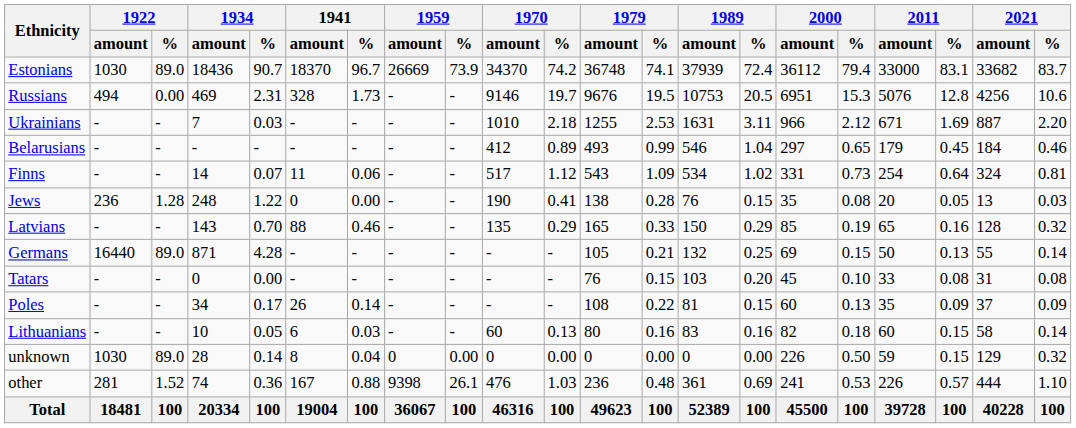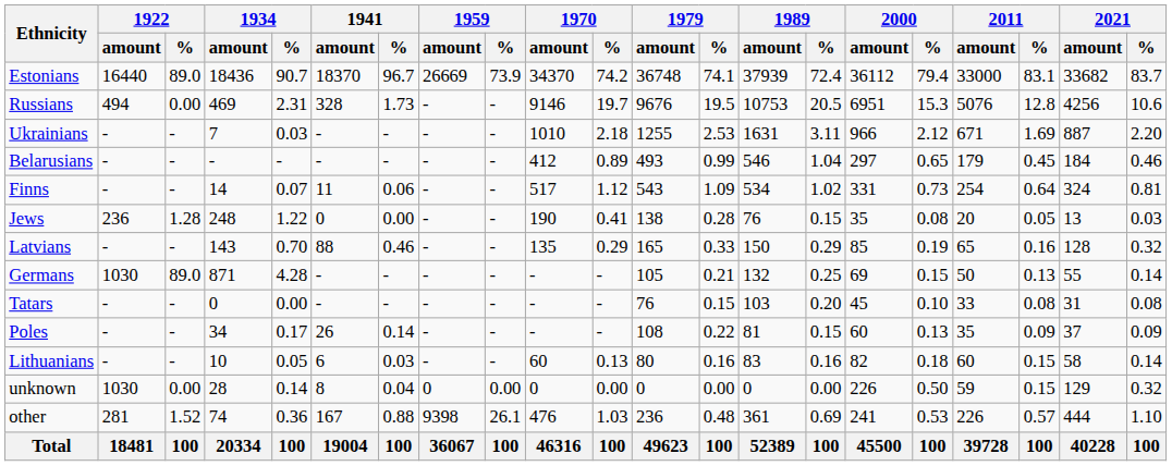 <table class="wikitable sortable">
 <tr>
 <th rowspan="2">Ethnicity</th>
 <th colspan="2"><a href='#'>1922</a></th>
 <th colspan="2"><a href='#'>1934</a></th>
 <th colspan="2">1941</th>
 <th colspan="2"><a href='#'>1959</a></th>
 <th colspan="2"><a href='#'>1970</a></th>
 <th colspan="2"><a href='#'>1979</a></th>
 <th colspan="2"><a href='#'>1989</a></th>
 <th colspan="2"><a href='#'>2000</a></th>
 <th colspan="2"><a href='#'>2011</a></th>
 <th colspan="2"><a href='#'>2021</a></th>
 </tr>
 <tr>
 <th>amount</th>
 <th>%</th>
 <th>amount</th>
 <th>%</th>
 <th>amount</th>
 <th>%</th>
 <th>amount</th>
 <th>%</th>
 <th>amount</th>
 <th>%</th>
 <th>amount</th>
 <th>%</th>
 <th>amount</th>
 <th>%</th>
 <th>amount</th>
 <th>%</th>
 <th>amount</th>
 <th>%</th>
 <th>amount</th>
 <th>%</th>
 </tr>
 <tr>
 <td><a href='#'>Estonians</a></td>
-<td>1030</td>
+<td>16440</td>
 <td>89.0</td>
 <td>18436</td>
 <td>90.7</td>
 <td>18370</td>
 <td>96.7</td>
 <td>26669</td>
 <td>73.9</td>
 <td>34370</td>
 <td>74.2</td>
 <td>36748</td>
 <td>74.1</td>
 <td>37939</td>
 <td>72.4</td>
 <td>36112</td>
 <td>79.4</td>
 <td>33000</td>
 <td>83.1</td>
 <td>33682</td>
 <td>83.7</td>
 </tr>
 <tr>
 <td><a href='#'>Russians</a></td>
 <td>494</td>
 <td>0.00</td>
 <td>469</td>
 <td>2.31</td>
 <td>328</td>
 <td>1.73</td>
 <td>-</td>
 <td>-</td>
 <td>9146</td>
 <td>19.7</td>
 <td>9676</td>
 <td>19.5</td>
 <td>10753</td>
 <td>20.5</td>
 <td>6951</td>
 <td>15.3</td>
 <td>5076</td>
 <td>12.8</td>
 <td>4256</td>
 <td>10.6</td>
 </tr>
 <tr>
 <td><a href='#'>Ukrainians</a></td>
 <td>-</td>
 <td>-</td>
 <td>7</td>
 <td>0.03</td>
 <td>-</td>
 <td>-</td>
 <td>-</td>
 <td>-</td>
 <td>1010</td>
 <td>2.18</td>
 <td>1255</td>
 <td>2.53</td>
 <td>1631</td>
 <td>3.11</td>
 <td>966</td>
 <td>2.12</td>
 <td>671</td>
 <td>1.69</td>
 <td>887</td>
 <td>2.20</td>
 </tr>
 <tr>
 <td><a href='#'>Belarusians</a></td>
 <td>-</td>
 <td>-</td>
 <td>-</td>
 <td>-</td>
 <td>-</td>
 <td>-</td>
 <td>-</td>
 <td>-</td>
 <td>412</td>
 <td>0.89</td>
 <td>493</td>
 <td>0.99</td>
 <td>546</td>
 <td>1.04</td>
 <td>297</td>
 <td>0.65</td>
 <td>179</td>
 <td>0.45</td>
 <td>184</td>
 <td>0.46</td>
 </tr>
 <tr>
 <td><a href='#'>Finns</a></td>
 <td>-</td>
 <td>-</td>
 <td>14</td>
 <td>0.07</td>
 <td>11</td>
 <td>0.06</td>
 <td>-</td>
 <td>-</td>
 <td>517</td>
 <td>1.12</td>
 <td>543</td>
 <td>1.09</td>
 <td>534</td>
 <td>1.02</td>
 <td>331</td>
 <td>0.73</td>
 <td>254</td>
 <td>0.64</td>
 <td>324</td>
 <td>0.81</td>
 </tr>
 <tr>
 <td><a href='#'>Jews</a></td>
 <td>236</td>
 <td>1.28</td>
 <td>248</td>
 <td>1.22</td>
 <td>0</td>
 <td>0.00</td>
 <td>-</td>
 <td>-</td>
 <td>190</td>
 <td>0.41</td>
 <td>138</td>
 <td>0.28</td>
 <td>76</td>
 <td>0.15</td>
 <td>35</td>
 <td>0.08</td>
 <td>20</td>
 <td>0.05</td>
 <td>13</td>
 <td>0.03</td>
 </tr>
 <tr>
 <td><a href='#'>Latvians</a></td>
 <td>-</td>
 <td>-</td>
 <td>143</td>
 <td>0.70</td>
 <td>88</td>
 <td>0.46</td>
 <td>-</td>
 <td>-</td>
 <td>135</td>
 <td>0.29</td>
 <td>165</td>
 <td>0.33</td>
 <td>150</td>
 <td>0.29</td>
 <td>85</td>
 <td>0.19</td>
 <td>65</td>
 <td>0.16</td>
 <td>128</td>
 <td>0.32</td>
 </tr>
 <tr>
 <td><a href='#'>Germans</a></td>
-<td>16440</td>
+<td>1030</td>
 <td>89.0</td>
 <td>871</td>
 <td>4.28</td>
 <td>-</td>
 <td>-</td>
 <td>-</td>
 <td>-</td>
 <td>-</td>
 <td>-</td>
 <td>105</td>
 <td>0.21</td>
 <td>132</td>
 <td>0.25</td>
 <td>69</td>
 <td>0.15</td>
 <td>50</td>
 <td>0.13</td>
 <td>55</td>
 <td>0.14</td>
 </tr>
 <tr>
 <td><a href='#'>Tatars</a></td>
 <td>-</td>
 <td>-</td>
 <td>0</td>
 <td>0.00</td>
 <td>-</td>
 <td>-</td>
 <td>-</td>
 <td>-</td>
 <td>-</td>
 <td>-</td>
 <td>76</td>
 <td>0.15</td>
 <td>103</td>
 <td>0.20</td>
 <td>45</td>
 <td>0.10</td>
 <td>33</td>
 <td>0.08</td>
 <td>31</td>
 <td>0.08</td>
 </tr>
 <tr>
 <td><a href='#'>Poles</a></td>
 <td>-</td>
 <td>-</td>
 <td>34</td>
 <td>0.17</td>
 <td>26</td>
 <td>0.14</td>
 <td>-</td>
 <td>-</td>
 <td>-</td>
 <td>-</td>
 <td>108</td>
 <td>0.22</td>
 <td>81</td>
 <td>0.15</td>
 <td>60</td>
 <td>0.13</td>
 <td>35</td>
 <td>0.09</td>
 <td>37</td>
 <td>0.09</td>
 </tr>
 <tr>
 <td><a href='#'>Lithuanians</a></td>
 <td>-</td>
 <td>-</td>
 <td>10</td>
 <td>0.05</td>
 <td>6</td>
 <td>0.03</td>
 <td>-</td>
 <td>-</td>
 <td>60</td>
 <td>0.13</td>
 <td>80</td>
 <td>0.16</td>
 <td>83</td>
 <td>0.16</td>
 <td>82</td>
 <td>0.18</td>
 <td>60</td>
 <td>0.15</td>
 <td>58</td>
 <td>0.14</td>
 </tr>
 <tr>
 <td>unknown</td>
 <td>1030</td>
-<td>89.0</td>
+<td>0.00</td>
 <td>28</td>
 <td>0.14</td>
 <td>8</td>
 <td>0.04</td>
 <td>0</td>
 <td>0.00</td>
 <td>0</td>
 <td>0.00</td>
 <td>0</td>
 <td>0.00</td>
 <td>0</td>
 <td>0.00</td>
 <td>226</td>
 <td>0.50</td>
 <td>59</td>
 <td>0.15</td>
 <td>129</td>
 <td>0.32</td>
 </tr>
 <tr>
 <td>other</td>
 <td>281</td>
 <td>1.52</td>
 <td>74</td>
 <td>0.36</td>
 <td>167</td>
 <td>0.88</td>
 <td>9398</td>
 <td>26.1</td>
 <td>476</td>
 <td>1.03</td>
 <td>236</td>
 <td>0.48</td>
 <td>361</td>
 <td>0.69</td>
 <td>241</td>
 <td>0.53</td>
 <td>226</td>
 <td>0.57</td>
 <td>444</td>
 <td>1.10</td>
 </tr>
 <tr>
 <th>Total</th>
 <th>18481</th>
 <th>100</th>
 <th>20334</th>
 <th>100</th>
 <th>19004</th>
 <th>100</th>
 <th>36067</th>
 <th>100</th>
 <th>46316</th>
 <th>100</th>
 <th>49623</th>
 <th>100</th>
 <th>52389</th>
 <th>100</th>
 <th>45500</th>
 <th>100</th>
 <th>39728</th>
 <th>100</th>
 <th>40228</th>
 <th>100</th>
 </tr>
 </table>
